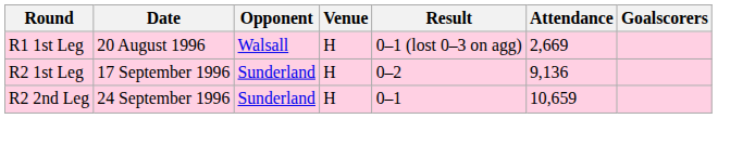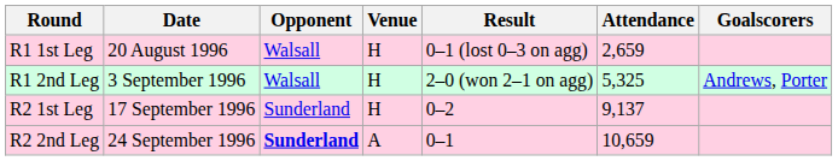 <table class="wikitable">
 <tr>
 <th>Round</th>
 <th>Date</th>
 <th>Opponent</th>
 <th>Venue</th>
 <th>Result</th>
 <th>Attendance</th>
 <th>Goalscorers</th>
 </tr>
 <tr style="background-color: #ffd0e3;">
 <td>R1 1st Leg</td>
 <td>20 August 1996</td>
 <td><a href='#'>Walsall</a></td>
 <td>H</td>
 <td>0–1 (lost 0–3 on agg)</td>
-<td>2,669</td>
+<td>2,659</td>
 <td></td>
+</tr>
+<tr style="background-color: #d0ffe3;">
+<td>R1 2nd Leg</td>
+<td>3 September 1996</td>
+<td><a href='#'>Walsall</a></td>
+<td>H</td>
+<td>2–0 (won 2–1 on agg)</td>
+<td>5,325</td>
+<td><a href='#'>Andrews</a>, <a href='#'>Porter</a></td>
 </tr>
 <tr style="background-color: #ffd0e3;">
 <td>R2 1st Leg</td>
 <td>17 September 1996</td>
 <td><a href='#'>Sunderland</a></td>
 <td>H</td>
 <td>0–2</td>
-<td>9,136</td>
+<td>9,137</td>
 <td></td>
 </tr>
 <tr style="background-color: #ffd0e3;">
 <td>R2 2nd Leg</td>
 <td>24 September 1996</td>
-<td><a href='#'>Sunderland</a></td>
-<td>H</td>
+<td><strong><a href='#'>Sunderland</a></strong></td>
+<td>A</td>
 <td>0–1</td>
 <td>10,659</td>
 <td></td>
 </tr>
 </table>
